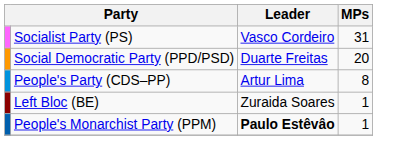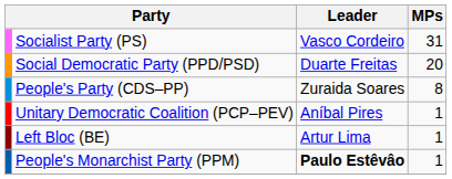 <table class="wikitable">
 <tr>
 <th colspan="2">Party</th>
 <th>Leader</th>
 <th>MPs</th>
 </tr>
 <tr>
 <td style="background:#FF66FF;"></td>
 <td align="left"><a href='#'>Socialist Party</a> (PS)</td>
 <td align="left"><a href='#'>Vasco Cordeiro</a></td>
 <td align="right">31</td>
 </tr>
 <tr>
 <td style="background:#FF9900;"></td>
 <td align="left"><a href='#'>Social Democratic Party</a> (PPD/PSD)</td>
 <td align="left"><a href='#'>Duarte Freitas</a></td>
 <td align="right">20</td>
 </tr>
 <tr>
 <td style="background:#0093DD;"></td>
 <td align="left"><a href='#'>People's Party</a> (CDS–PP)</td>
-<td align="left"><a href='#'>Artur Lima</a></td>
+<td align="left">Zuraida Soares</td>
 <td align="right">8</td>
+</tr>
+<tr>
+<td style="background:#FF0000;"></td>
+<td align="left"><a href='#'>Unitary Democratic Coalition</a> (PCP–PEV)</td>
+<td align="left"><a href='#'>Aníbal Pires</a></td>
+<td align="right">1</td>
 </tr>
 <tr>
 <td style="background:#8B0000;"></td>
 <td align="left"><a href='#'>Left Bloc</a> (BE)</td>
-<td align="left">Zuraida Soares</td>
+<td align="left"><a href='#'>Artur Lima</a></td>
 <td align="right">1</td>
 </tr>
 <tr>
 <td style="background:#005FAD;"></td>
 <td align="left"><a href='#'>People's Monarchist Party</a> (PPM)</td>
 <td align="left"><strong>Paulo Estêvâo</strong></td>
 <td align="right">1</td>
 </tr>
 <tr>
 </tr>
 </table>
